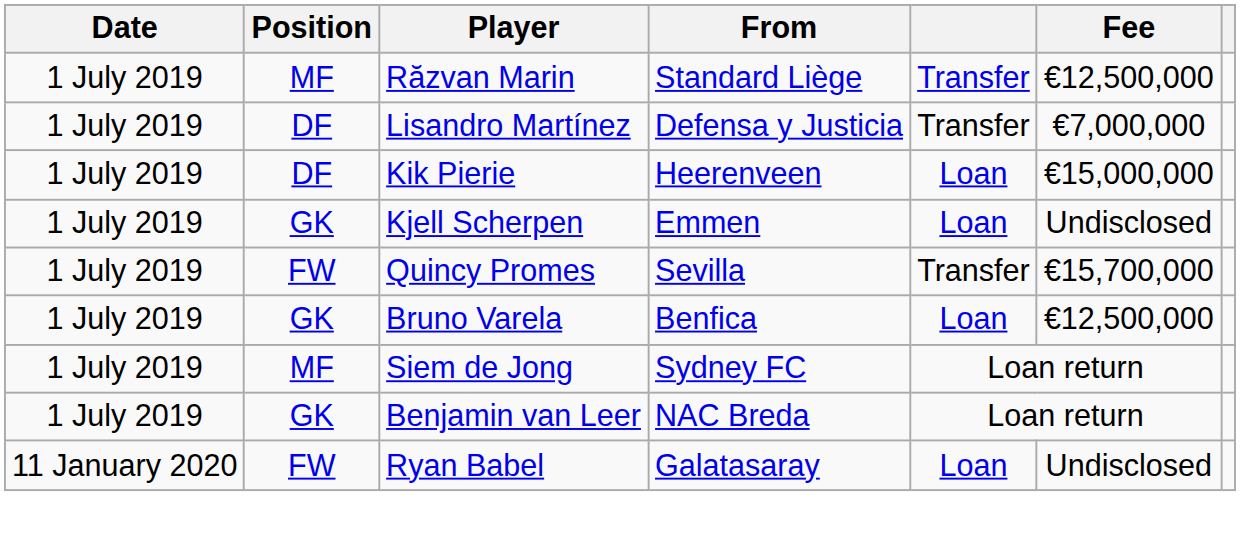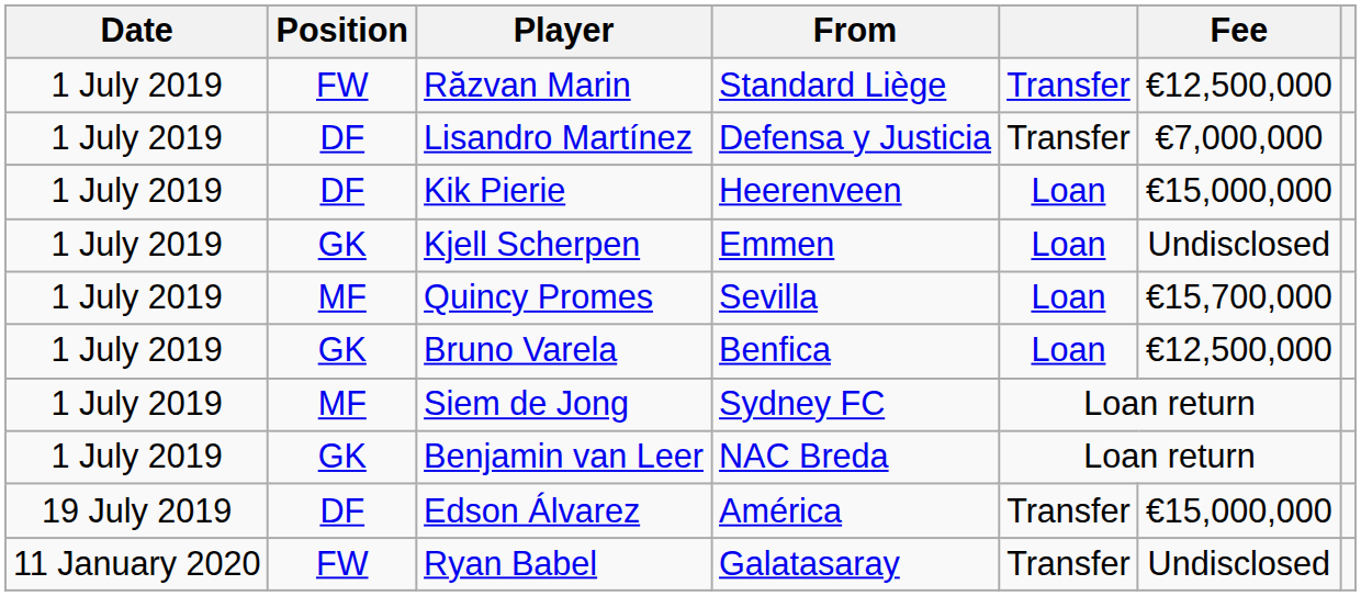 <table class="wikitable" style="text-align:center;">
 <tr>
 <th>Date</th>
 <th>Position</th>
 <th>Player</th>
 <th>From</th>
 <th></th>
 <th>Fee</th>
 <th></th>
 </tr>
 <tr>
 <td>1 July 2019</td>
-<td><a href='#'>MF</a></td>
+<td><a href='#'>FW</a></td>
 <td style="text-align:left"> <a href='#'>Răzvan Marin</a></td>
 <td style="text-align:left"> <a href='#'>Standard Liège</a></td>
 <td><a href='#'>Transfer</a></td>
 <td>€12,500,000</td>
 <td></td>
 </tr>
 <tr>
 <td>1 July 2019</td>
 <td><a href='#'>DF</a></td>
 <td style="text-align:left"> <a href='#'>Lisandro Martínez</a></td>
 <td style="text-align:left"> <a href='#'>Defensa y Justicia</a></td>
 <td>Transfer</td>
 <td>€7,000,000</td>
 <td></td>
 </tr>
 <tr>
 <td>1 July 2019</td>
 <td><a href='#'>DF</a></td>
 <td style="text-align:left"> <a href='#'>Kik Pierie</a></td>
 <td style="text-align:left"> <a href='#'>Heerenveen</a></td>
 <td><a href='#'>Loan</a></td>
 <td>€15,000,000</td>
 <td></td>
 </tr>
 <tr>
 <td>1 July 2019</td>
 <td><a href='#'>GK</a></td>
 <td style="text-align:left"> <a href='#'>Kjell Scherpen</a></td>
 <td style="text-align:left"> <a href='#'>Emmen</a></td>
 <td><a href='#'>Loan</a></td>
 <td>Undisclosed</td>
 <td></td>
 </tr>
 <tr>
 <td>1 July 2019</td>
-<td><a href='#'>FW</a></td>
+<td><a href='#'>MF</a></td>
 <td style="text-align:left"> <a href='#'>Quincy Promes</a></td>
 <td style="text-align:left"> <a href='#'>Sevilla</a></td>
-<td>Transfer</td>
+<td><a href='#'>Loan</a></td>
 <td>€15,700,000</td>
 <td></td>
 </tr>
 <tr>
 <td>1 July 2019</td>
 <td><a href='#'>GK</a></td>
 <td style="text-align:left"> <a href='#'>Bruno Varela</a></td>
 <td style="text-align:left"> <a href='#'>Benfica</a></td>
 <td><a href='#'>Loan</a></td>
 <td>€12,500,000</td>
 <td></td>
 </tr>
 <tr>
 <td>1 July 2019</td>
 <td><a href='#'>MF</a></td>
 <td style="text-align:left"> <a href='#'>Siem de Jong</a></td>
 <td style="text-align:left"> <a href='#'>Sydney FC</a></td>
 <td colspan="2">Loan return</td>
 <td></td>
 </tr>
 <tr>
 <td>1 July 2019</td>
 <td><a href='#'>GK</a></td>
 <td style="text-align:left"> <a href='#'>Benjamin van Leer</a></td>
 <td style="text-align:left"> <a href='#'>NAC Breda</a></td>
 <td colspan="2">Loan return</td>
 <td></td>
 </tr>
 <tr>
+<td>19 July 2019</td>
+<td><a href='#'>DF</a></td>
+<td style="text-align:left"> <a href='#'>Edson Álvarez</a></td>
+<td style="text-align:left"> <a href='#'>América</a></td>
+<td>Transfer</td>
+<td>€15,000,000</td>
+<td></td>
+</tr>
+<tr>
 <td>11 January 2020</td>
 <td><a href='#'>FW</a></td>
 <td style="text-align:left"> <a href='#'>Ryan Babel</a></td>
 <td style="text-align:left"> <a href='#'>Galatasaray</a></td>
-<td><a href='#'>Loan</a></td>
+<td>Transfer</td>
 <td>Undisclosed</td>
 <td></td>
 </tr>
 </table>
